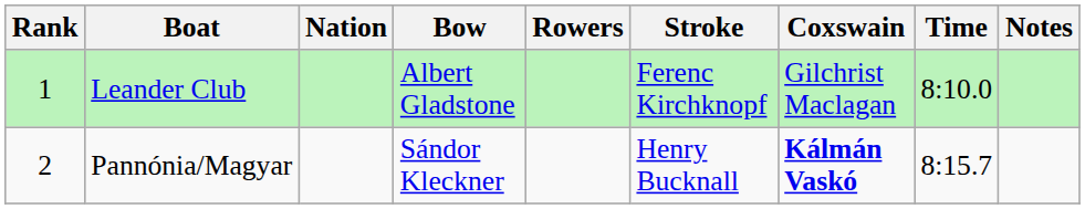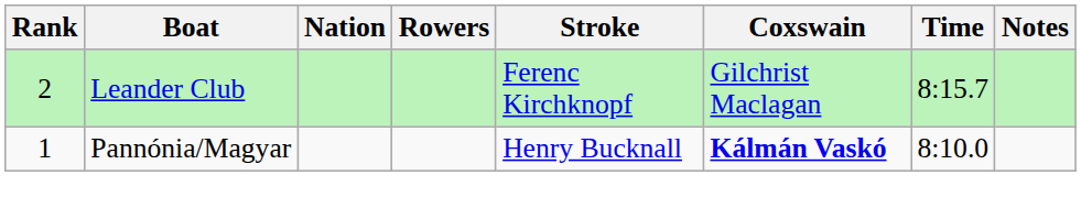 <table class="wikitable sortable" style="text-align:center">
 <tr>
 <th>Rank</th>
 <th>Boat</th>
 <th>Nation</th>
-<th>Bow</th>
 <th>Rowers</th>
 <th>Stroke</th>
 <th>Coxswain</th>
 <th>Time</th>
 <th>Notes</th>
 </tr>
 <tr bgcolor=bbf3bb>
-<td>1</td>
+<td>2</td>
 <td align=left><a href='#'>Leander Club</a></td>
 <td align=left></td>
-<td align=left><a href='#'>Albert Gladstone</a></td>
 <td align=left></td>
 <td align=left><a href='#'>Ferenc Kirchknopf</a></td>
 <td align=left><a href='#'>Gilchrist Maclagan</a></td>
+<td>8:15.7</td>
+<td></td>
+</tr>
+<tr>
+<td>1</td>
+<td align=left>Pannónia/Magyar</td>
+<td align=left></td>
+<td align=left></td>
+<td align=left><a href='#'>Henry Bucknall</a></td>
+<td align=left><strong><a href='#'>Kálmán Vaskó</a></strong></td>
 <td>8:10.0</td>
 <td></td>
 </tr>
-<tr>
-<td>2</td>
-<td align=left>Pannónia/Magyar</td>
-<td align=left></td>
-<td align=left><a href='#'>Sándor Kleckner</a></td>
-<td align=left></td>
-<td align=left><a href='#'>Henry Bucknall</a></td>
-<td align=left><strong><a href='#'>Kálmán Vaskó</a></strong></td>
-<td>8:15.7</td>
-<td></td>
-</tr>
 </table>
